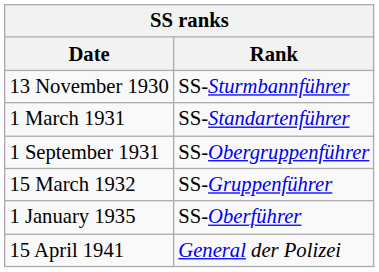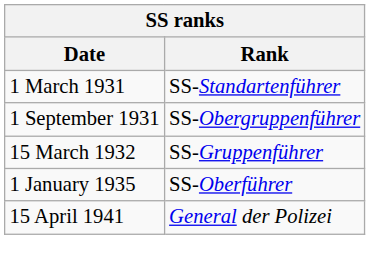 <table class="wikitable float-right">
 <tr>
 <th colspan="2">SS ranks</th>
 </tr>
 <tr>
 <th>Date</th>
 <th>Rank</th>
-</tr>
-<tr>
-<td>13 November 1930</td>
-<td>SS-<em><a href='#'>Sturmbannführer</a></em></td>
 </tr>
 <tr>
 <td>1 March 1931</td>
 <td>SS-<em><a href='#'>Standartenführer</a></em></td>
 </tr>
 <tr>
 <td>1 September 1931</td>
 <td>SS-<em><a href='#'>Obergruppenführer</a></em></td>
 </tr>
 <tr>
 <td>15 March 1932</td>
 <td>SS-<em><a href='#'>Gruppenführer</a></em></td>
 </tr>
 <tr>
 <td>1 January 1935</td>
 <td>SS-<em><a href='#'>Oberführer</a></em></td>
 </tr>
 <tr>
 <td>15 April 1941</td>
 <td><em><a href='#'>General</a> der Polizei</em></td>
 </tr>
 </table>
